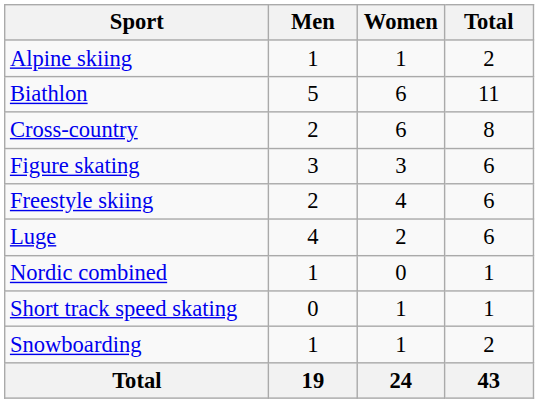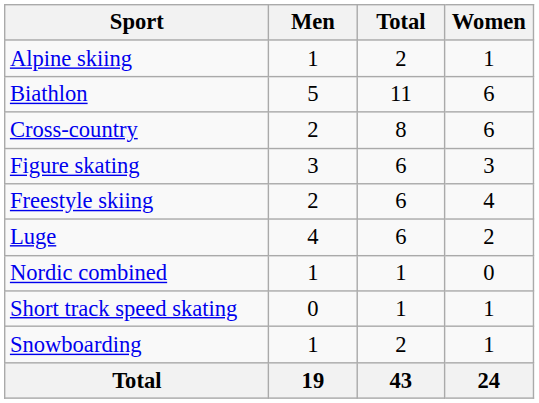 <table class="wikitable sortable" style="text-align:center;">
 <tr>
 <th width=180>Sport</th>
 <th width=55>Men</th>
+<th width=55>Total</th>
 <th width=55>Women</th>
-<th width=55>Total</th>
 </tr>
 <tr>
 <td align=left><a href='#'>Alpine skiing</a></td>
 <td>1</td>
+<td>2</td>
 <td>1</td>
-<td>2</td>
 </tr>
 <tr>
 <td align=left><a href='#'>Biathlon</a></td>
 <td>5</td>
+<td>11</td>
 <td>6</td>
-<td>11</td>
 </tr>
 <tr>
 <td align=left><a href='#'>Cross-country</a></td>
 <td>2</td>
+<td>8</td>
 <td>6</td>
-<td>8</td>
 </tr>
 <tr>
 <td align=left><a href='#'>Figure skating</a></td>
 <td>3</td>
+<td>6</td>
 <td>3</td>
-<td>6</td>
 </tr>
 <tr>
 <td align=left><a href='#'>Freestyle skiing</a></td>
 <td>2</td>
+<td>6</td>
 <td>4</td>
-<td>6</td>
 </tr>
 <tr>
 <td align=left><a href='#'>Luge</a></td>
 <td>4</td>
+<td>6</td>
 <td>2</td>
-<td>6</td>
 </tr>
 <tr>
 <td align=left><a href='#'>Nordic combined</a></td>
 <td>1</td>
+<td>1</td>
 <td>0</td>
-<td>1</td>
 </tr>
 <tr>
 <td align=left><a href='#'>Short track speed skating</a></td>
 <td>0</td>
 <td>1</td>
 <td>1</td>
 </tr>
 <tr>
 <td align=left><a href='#'>Snowboarding</a></td>
 <td>1</td>
+<td>2</td>
 <td>1</td>
-<td>2</td>
 </tr>
 <tr>
 <th>Total</th>
 <th>19</th>
+<th>43</th>
 <th>24</th>
-<th>43</th>
 </tr>
 </table>
